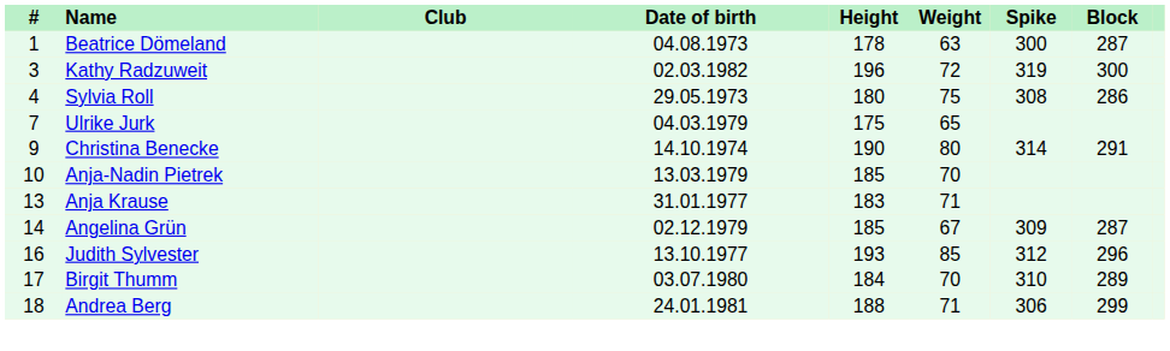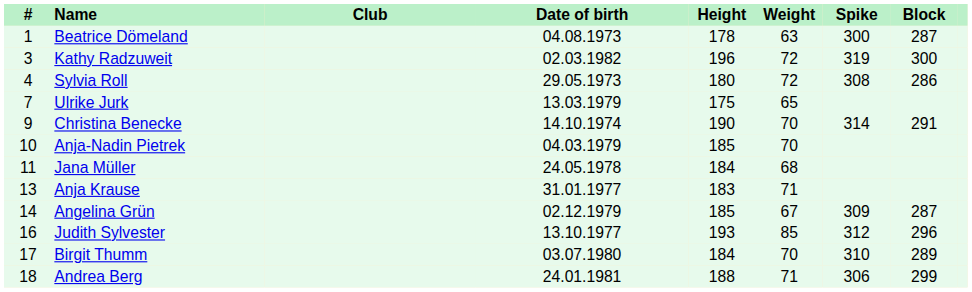 <table border=0 cellpadding=2 cellspacing=0  |- bgcolor=#FFECCE style="text-align:center; font-size:90%;" width=100%>
 <tr bgcolor=#BBF0C9>
 <th width=5%>#</th>
 <th style="width:22%; text-align:left;">Name</th>
 <th width=22%>Club</th>
 <th width=22%>Date of birth</th>
 <th width=7%>Height</th>
 <th width=7%>Weight</th>
 <th width=7%>Spike</th>
 <th width=7%>Block</th>
 <th></th>
 </tr>
 <tr bgcolor=#E7FAEC>
 <td>1</td>
 <td align=left><a href='#'>Beatrice Dömeland</a></td>
 <td></td>
 <td>04.08.1973</td>
 <td>178</td>
 <td>63</td>
 <td>300</td>
 <td>287</td>
 <td></td>
 </tr>
 <tr bgcolor=#E7FAEC>
 <td>3</td>
 <td align=left><a href='#'>Kathy Radzuweit</a></td>
 <td></td>
 <td>02.03.1982</td>
 <td>196</td>
 <td>72</td>
 <td>319</td>
 <td>300</td>
 <td></td>
 </tr>
 <tr bgcolor=#E7FAEC>
 <td>4</td>
 <td align=left><a href='#'>Sylvia Roll</a></td>
 <td></td>
 <td>29.05.1973</td>
 <td>180</td>
-<td>75</td>
+<td>72</td>
 <td>308</td>
 <td>286</td>
 <td></td>
 </tr>
 <tr bgcolor=#E7FAEC>
 <td>7</td>
 <td align=left><a href='#'>Ulrike Jurk</a></td>
 <td></td>
-<td>04.03.1979</td>
+<td>13.03.1979</td>
 <td>175</td>
 <td>65</td>
 <td></td>
 <td></td>
 <td></td>
 </tr>
 <tr bgcolor=#E7FAEC>
 <td>9</td>
 <td align=left><a href='#'>Christina Benecke</a></td>
 <td></td>
 <td>14.10.1974</td>
 <td>190</td>
-<td>80</td>
+<td>70</td>
 <td>314</td>
 <td>291</td>
 <td></td>
 </tr>
 <tr bgcolor=#E7FAEC>
 <td>10</td>
 <td align=left><a href='#'>Anja-Nadin Pietrek</a></td>
 <td></td>
-<td>13.03.1979</td>
+<td>04.03.1979</td>
 <td>185</td>
 <td>70</td>
+<td></td>
+<td></td>
+<td></td>
+</tr>
+<tr bgcolor=#E7FAEC>
+<td>11</td>
+<td align=left><a href='#'>Jana Müller</a></td>
+<td></td>
+<td>24.05.1978</td>
+<td>184</td>
+<td>68</td>
 <td></td>
 <td></td>
 <td></td>
 </tr>
 <tr bgcolor=#E7FAEC>
 <td>13</td>
 <td align=left><a href='#'>Anja Krause</a></td>
 <td></td>
 <td>31.01.1977</td>
 <td>183</td>
 <td>71</td>
 <td></td>
 <td></td>
 <td></td>
 </tr>
 <tr bgcolor=#E7FAEC>
 <td>14</td>
 <td align=left><a href='#'>Angelina Grün</a></td>
 <td></td>
 <td>02.12.1979</td>
 <td>185</td>
 <td>67</td>
 <td>309</td>
 <td>287</td>
 <td></td>
 </tr>
 <tr bgcolor=#E7FAEC>
 <td>16</td>
 <td align=left><a href='#'>Judith Sylvester</a></td>
 <td></td>
 <td>13.10.1977</td>
 <td>193</td>
 <td>85</td>
 <td>312</td>
 <td>296</td>
 <td></td>
 </tr>
 <tr bgcolor=#E7FAEC>
 <td>17</td>
 <td align=left><a href='#'>Birgit Thumm</a></td>
 <td></td>
 <td>03.07.1980</td>
 <td>184</td>
 <td>70</td>
 <td>310</td>
 <td>289</td>
 <td></td>
 </tr>
 <tr bgcolor=#E7FAEC>
 <td>18</td>
 <td align=left><a href='#'>Andrea Berg</a></td>
 <td></td>
 <td>24.01.1981</td>
 <td>188</td>
 <td>71</td>
 <td>306</td>
 <td>299</td>
 <td></td>
 </tr>
 </table>
